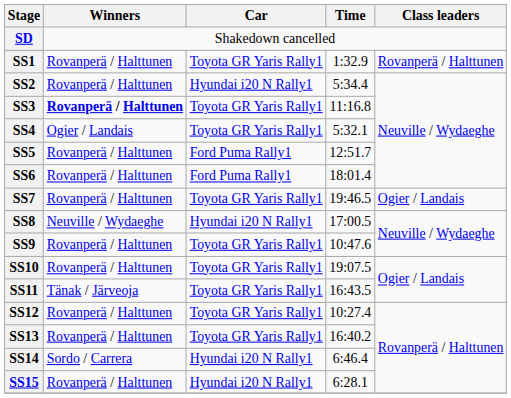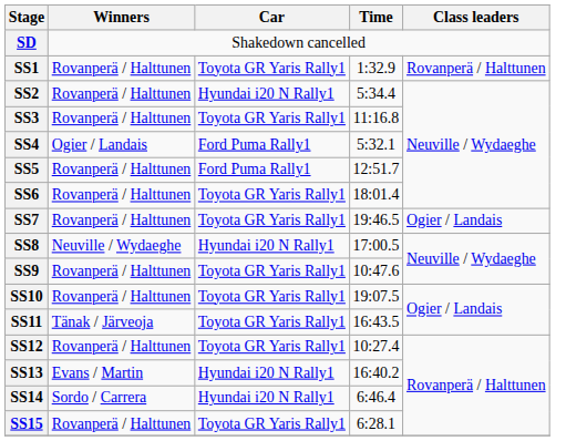 <table class="wikitable" style="font-size:85%">
 <tr>
 <th>Stage</th>
 <th>Winners</th>
 <th>Car</th>
 <th>Time</th>
 <th>Class leaders</th>
 </tr>
 <tr>
 <th><a href='#'>SD</a></th>
 <td colspan="4" align="center">Shakedown cancelled</td>
 </tr>
 <tr>
 <th>SS1</th>
 <td><a href='#'>Rovanperä</a> / <a href='#'>Halttunen</a></td>
 <td><a href='#'>Toyota GR Yaris Rally1</a></td>
 <td align="center">1:32.9</td>
 <td><a href='#'>Rovanperä</a> / <a href='#'>Halttunen</a></td>
 </tr>
 <tr>
 <th>SS2</th>
 <td><a href='#'>Rovanperä</a> / <a href='#'>Halttunen</a></td>
 <td><a href='#'>Hyundai i20 N Rally1</a></td>
 <td align="center">5:34.4</td>
 <td rowspan=5><a href='#'>Neuville</a> / <a href='#'>Wydaeghe</a></td>
 </tr>
 <tr>
 <th>SS3</th>
-<td><strong><a href='#'>Rovanperä</a> / <a href='#'>Halttunen</a></strong></td>
+<td><a href='#'>Rovanperä</a> / <a href='#'>Halttunen</a></td>
 <td><a href='#'>Toyota GR Yaris Rally1</a></td>
 <td align="center">11:16.8</td>
 </tr>
 <tr>
 <th>SS4</th>
 <td><a href='#'>Ogier</a> / <a href='#'>Landais</a></td>
-<td><a href='#'>Toyota GR Yaris Rally1</a></td>
+<td><a href='#'>Ford Puma Rally1</a></td>
 <td align="center">5:32.1</td>
 </tr>
 <tr>
 <th>SS5</th>
 <td><a href='#'>Rovanperä</a> / <a href='#'>Halttunen</a></td>
 <td><a href='#'>Ford Puma Rally1</a></td>
 <td align="center">12:51.7</td>
 </tr>
 <tr>
 <th>SS6</th>
 <td><a href='#'>Rovanperä</a> / <a href='#'>Halttunen</a></td>
-<td><a href='#'>Ford Puma Rally1</a></td>
+<td><a href='#'>Toyota GR Yaris Rally1</a></td>
 <td align="center">18:01.4</td>
 </tr>
 <tr>
 <th>SS7</th>
 <td><a href='#'>Rovanperä</a> / <a href='#'>Halttunen</a></td>
 <td><a href='#'>Toyota GR Yaris Rally1</a></td>
 <td align="center">19:46.5</td>
 <td><a href='#'>Ogier</a> / <a href='#'>Landais</a></td>
 </tr>
 <tr>
 <th>SS8</th>
 <td><a href='#'>Neuville</a> / <a href='#'>Wydaeghe</a></td>
 <td><a href='#'>Hyundai i20 N Rally1</a></td>
 <td align="center">17:00.5</td>
 <td rowspan="2"><a href='#'>Neuville</a> / <a href='#'>Wydaeghe</a></td>
 </tr>
 <tr>
 <th>SS9</th>
 <td><a href='#'>Rovanperä</a> / <a href='#'>Halttunen</a></td>
 <td><a href='#'>Toyota GR Yaris Rally1</a></td>
 <td align="center">10:47.6</td>
 </tr>
 <tr>
 <th>SS10</th>
 <td><a href='#'>Rovanperä</a> / <a href='#'>Halttunen</a></td>
 <td><a href='#'>Toyota GR Yaris Rally1</a></td>
 <td align="center">19:07.5</td>
 <td rowspan="2"><a href='#'>Ogier</a> / <a href='#'>Landais</a></td>
 </tr>
 <tr>
 <th>SS11</th>
 <td><a href='#'>Tänak</a> / <a href='#'>Järveoja</a></td>
 <td><a href='#'>Toyota GR Yaris Rally1</a></td>
 <td align="center">16:43.5</td>
 </tr>
 <tr>
 <th>SS12</th>
 <td><a href='#'>Rovanperä</a> / <a href='#'>Halttunen</a></td>
 <td><a href='#'>Toyota GR Yaris Rally1</a></td>
 <td align="center">10:27.4</td>
 <td rowspan="4"><a href='#'>Rovanperä</a> / <a href='#'>Halttunen</a></td>
 </tr>
 <tr>
 <th>SS13</th>
-<td><a href='#'>Rovanperä</a> / <a href='#'>Halttunen</a></td>
-<td><a href='#'>Toyota GR Yaris Rally1</a></td>
+<td><a href='#'>Evans</a> / <a href='#'>Martin</a></td>
+<td><a href='#'>Hyundai i20 N Rally1</a></td>
 <td align="center">16:40.2</td>
 </tr>
 <tr>
 <th>SS14</th>
 <td><a href='#'>Sordo</a> / <a href='#'>Carrera</a></td>
 <td><a href='#'>Hyundai i20 N Rally1</a></td>
 <td align="center">6:46.4</td>
 </tr>
 <tr>
 <th><a href='#'>SS15</a></th>
 <td><a href='#'>Rovanperä</a> / <a href='#'>Halttunen</a></td>
-<td><a href='#'>Hyundai i20 N Rally1</a></td>
+<td><a href='#'>Toyota GR Yaris Rally1</a></td>
 <td align="center">6:28.1</td>
 </tr>
 <tr>
 </tr>
 </table>
